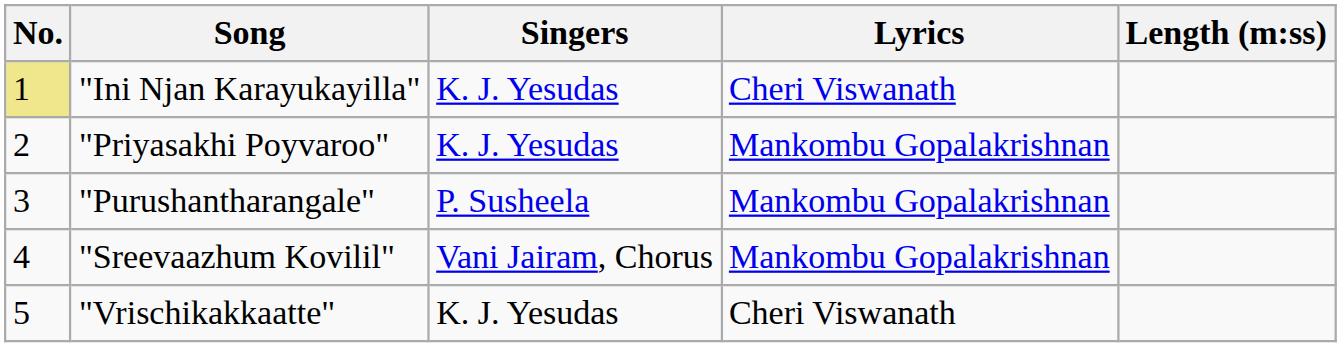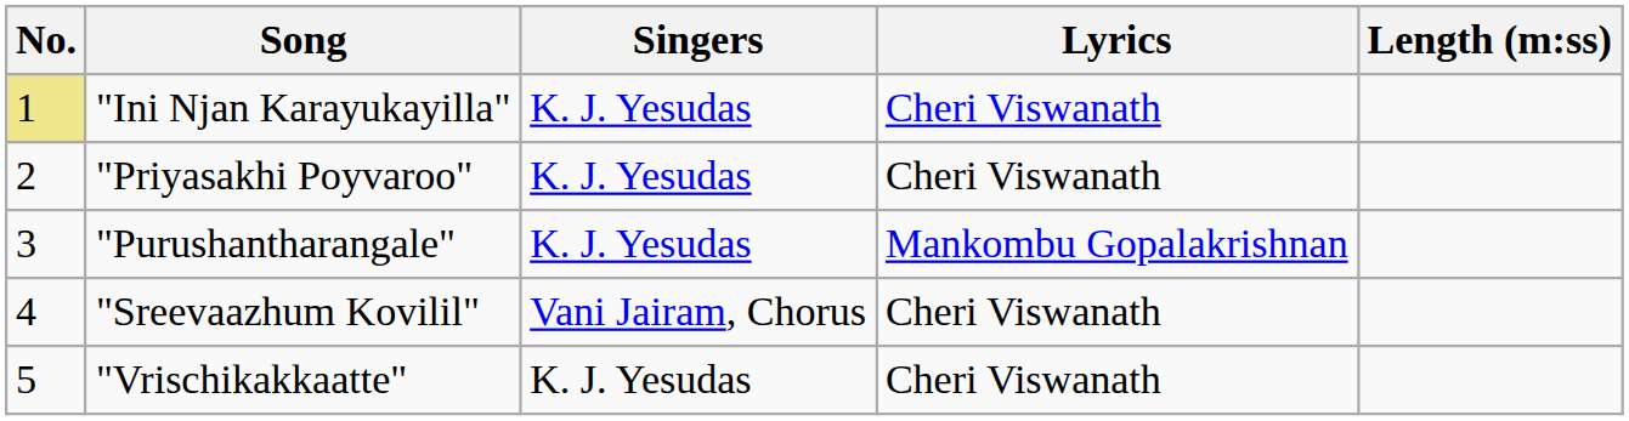 <table class="wikitable" style="font-size:95%;">
 <tr>
 <th>No.</th>
 <th>Song</th>
 <th>Singers</th>
 <th>Lyrics</th>
 <th>Length (m:ss)</th>
 </tr>
 <tr>
 <td style="background: khaki;">1</td>
 <td>"Ini Njan Karayukayilla"</td>
 <td><a href='#'>K. J. Yesudas</a></td>
 <td><a href='#'>Cheri Viswanath</a></td>
 <td></td>
 </tr>
 <tr>
 <td>2</td>
 <td>"Priyasakhi Poyvaroo"</td>
 <td><a href='#'>K. J. Yesudas</a></td>
-<td><a href='#'>Mankombu Gopalakrishnan</a></td>
+<td>Cheri Viswanath</td>
 <td></td>
 </tr>
 <tr>
 <td>3</td>
 <td>"Purushantharangale"</td>
-<td><a href='#'>P. Susheela</a></td>
+<td><a href='#'>K. J. Yesudas</a></td>
 <td><a href='#'>Mankombu Gopalakrishnan</a></td>
 <td></td>
 </tr>
 <tr>
 <td>4</td>
 <td>"Sreevaazhum Kovilil"</td>
 <td><a href='#'>Vani Jairam</a>, Chorus</td>
-<td><a href='#'>Mankombu Gopalakrishnan</a></td>
+<td>Cheri Viswanath</td>
 <td></td>
 </tr>
 <tr>
 <td>5</td>
 <td>"Vrischikakkaatte"</td>
 <td>K. J. Yesudas</td>
 <td>Cheri Viswanath</td>
 <td></td>
 </tr>
 </table>
